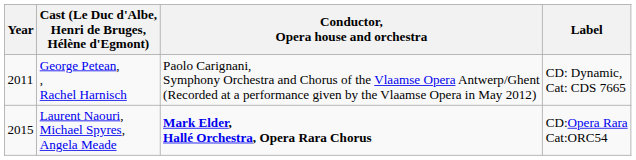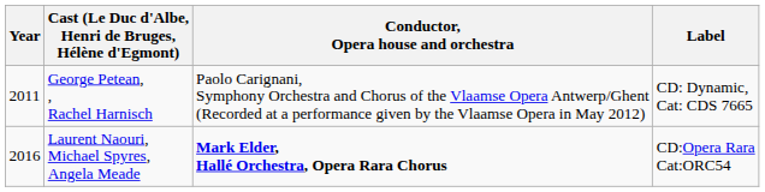 <table class="wikitable">
 <tr>
 <th>Year</th>
 <th>Cast (Le Duc d'Albe,<br>Henri de Bruges,<br>Hélène d'Egmont)</th>
 <th>Conductor,<br>Opera house and orchestra</th>
 <th>Label</th>
 </tr>
 <tr>
 <td>2011</td>
 <td><a href='#'>George Petean</a>,<br>,<br><a href='#'>Rachel Harnisch</a></td>
 <td>Paolo Carignani,<br>Symphony Orchestra and Chorus of the <a href='#'>Vlaamse Opera</a> Antwerp/Ghent<br>(Recorded at a performance given by the Vlaamse Opera in May 2012)</td>
 <td>CD:  Dynamic,<br>Cat: CDS 7665</td>
 </tr>
 <tr>
-<td>2015</td>
+<td>2016</td>
 <td><a href='#'>Laurent Naouri</a>,<br><a href='#'>Michael Spyres</a>, <br><a href='#'>Angela Meade</a></td>
 <td><strong><a href='#'>Mark Elder</a>, <br><a href='#'>Hallé Orchestra</a>, Opera Rara Chorus</strong></td>
 <td>CD:<a href='#'>Opera Rara</a><br>Cat:ORC54</td>
 </tr>
 </table>
